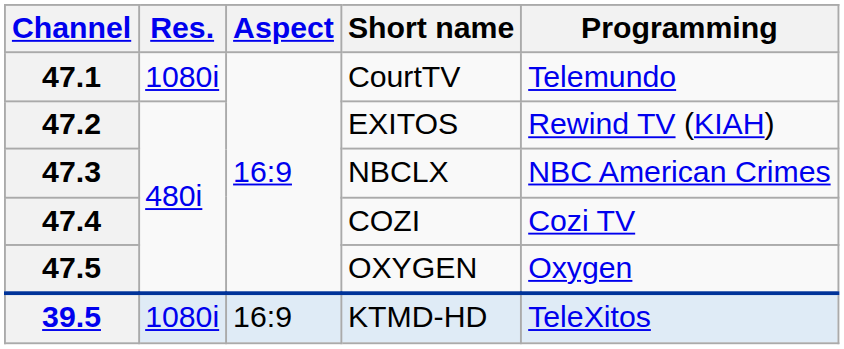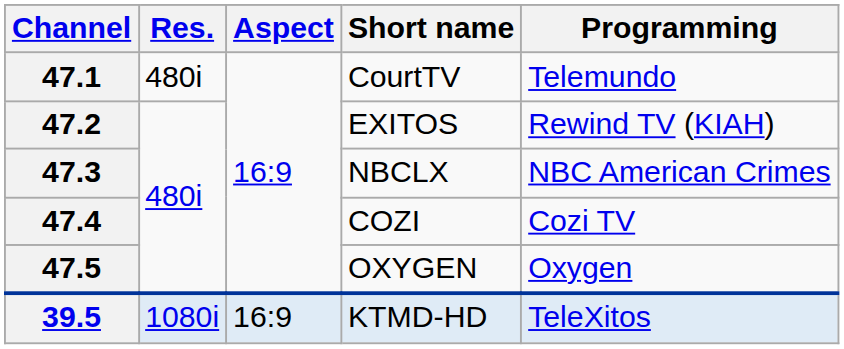 <table class="wikitable">
 <tr>
 <th scope = "col"><a href='#'>Channel</a></th>
 <th scope = "col"><a href='#'>Res.</a></th>
 <th scope = "col"><a href='#'>Aspect</a></th>
 <th scope = "col">Short name</th>
 <th scope = "col">Programming</th>
 </tr>
 <tr>
 <th scope = "row">47.1</th>
-<td><a href='#'>1080i</a></td>
+<td>480i</td>
 <td rowspan=5><a href='#'>16:9</a></td>
 <td>CourtTV</td>
 <td><a href='#'>Telemundo</a></td>
 </tr>
 <tr>
 <th scope = "row">47.2</th>
 <td rowspan=4><a href='#'>480i</a></td>
 <td>EXITOS</td>
 <td><a href='#'>Rewind TV</a> (<a href='#'>KIAH</a>)</td>
 </tr>
 <tr>
 <th scope = "row">47.3</th>
 <td>NBCLX</td>
 <td><a href='#'>NBC American Crimes</a></td>
 </tr>
 <tr>
 <th scope = "row">47.4</th>
 <td>COZI</td>
 <td><a href='#'>Cozi TV</a></td>
 </tr>
 <tr>
 <th scope = "row">47.5</th>
 <td>OXYGEN</td>
 <td><a href='#'>Oxygen</a></td>
 </tr>
 <tr style="background-color:#DFEBF6; border-top: 2px solid #003399;">
 <th scope = "row"><a href='#'>39.5</a></th>
 <td><a href='#'>1080i</a></td>
 <td>16:9</td>
 <td>KTMD-HD</td>
 <td><a href='#'>TeleXitos</a></td>
 </tr>
 </table>
